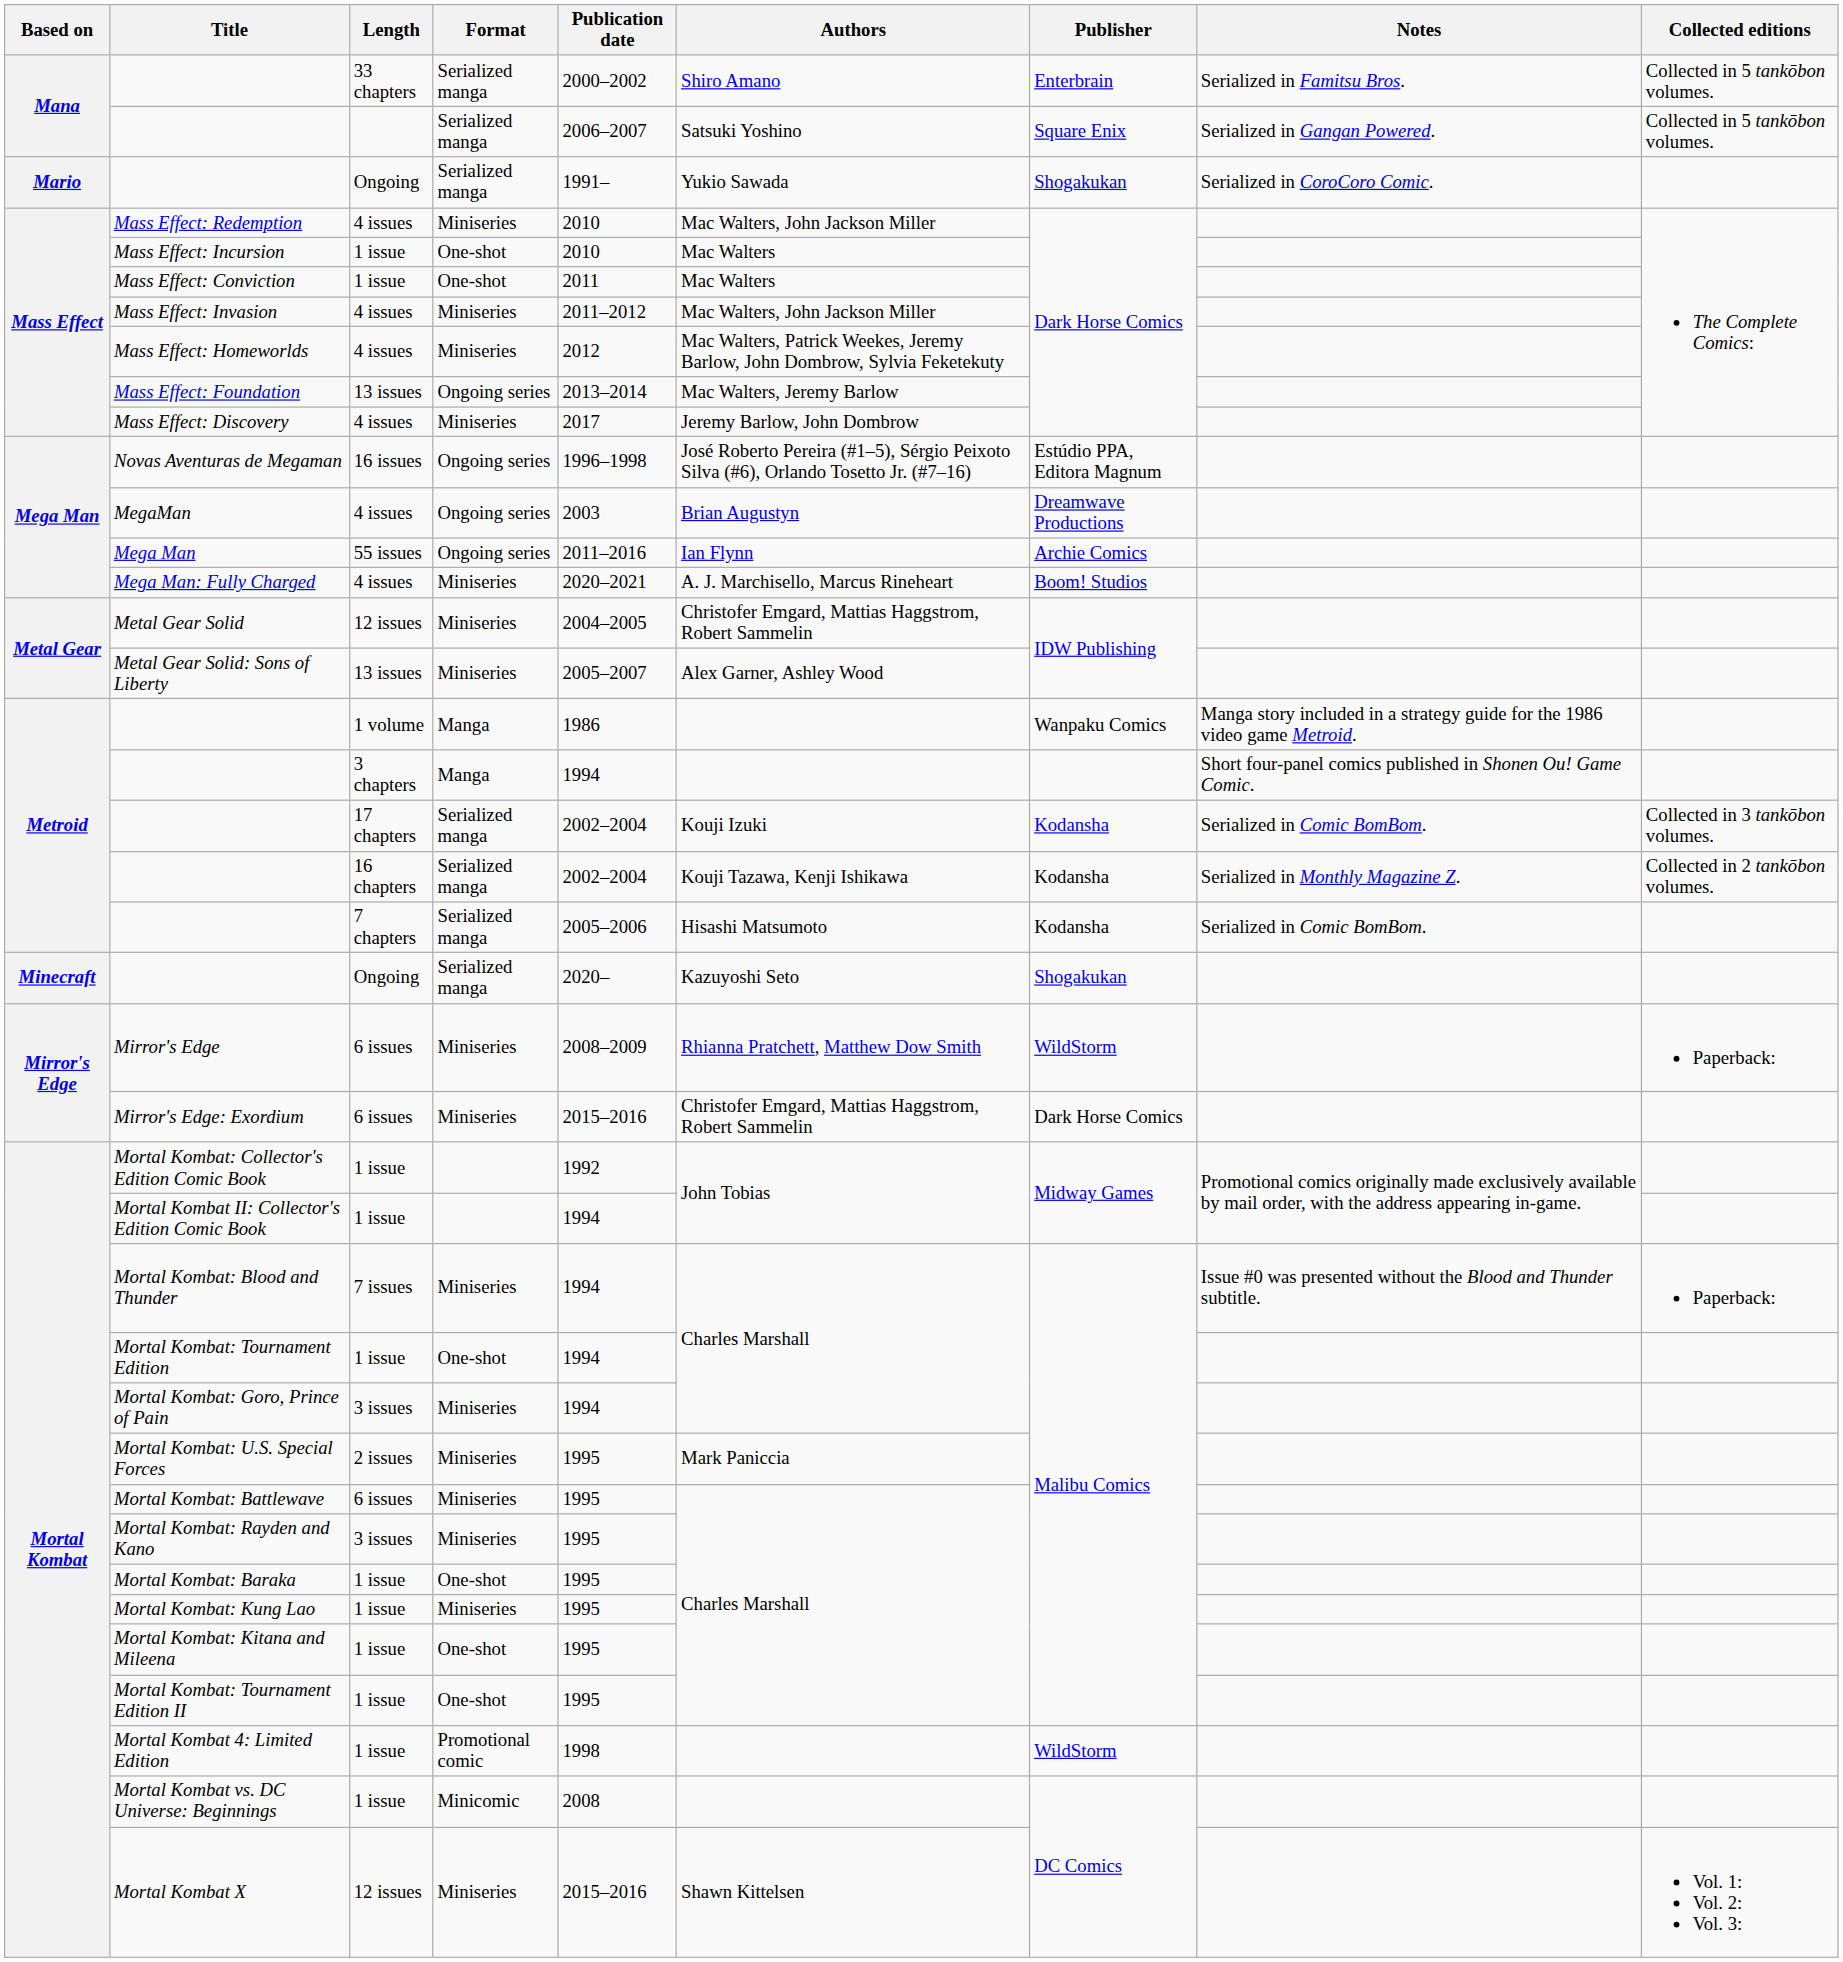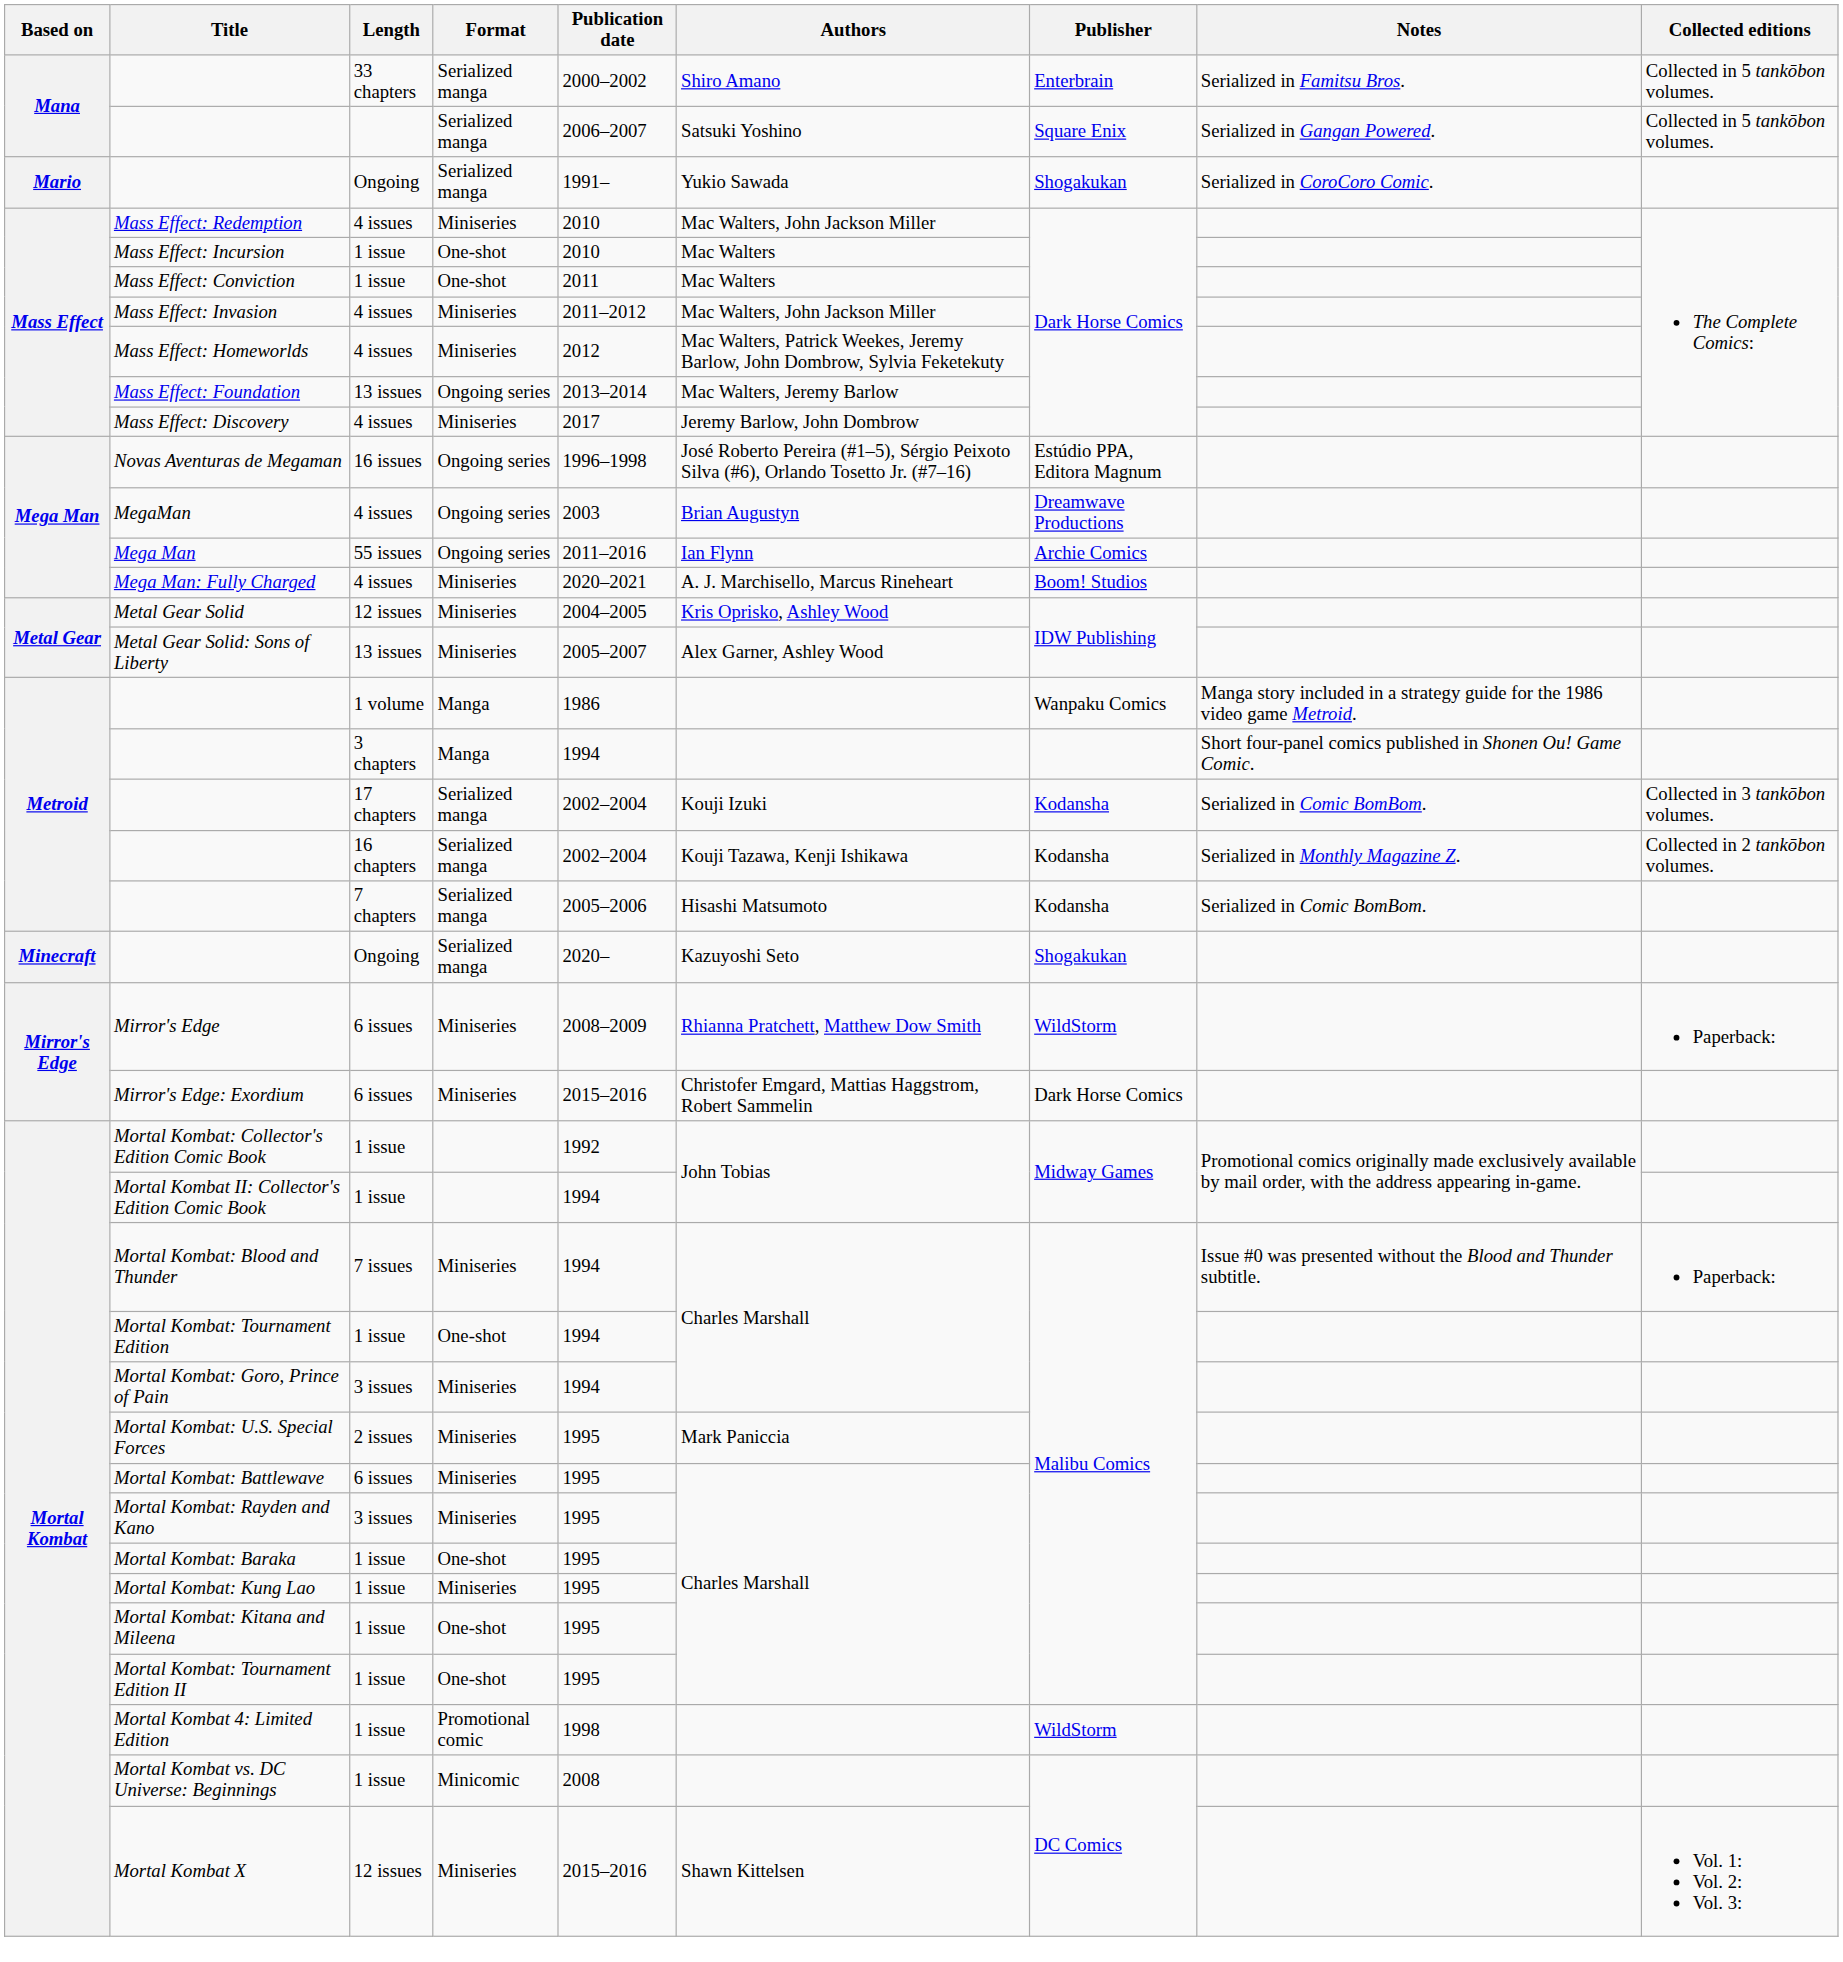 <table class="wikitable mw-collapsible">
 <tr>
 <th>Based on</th>
 <th>Title</th>
 <th>Length</th>
 <th>Format</th>
 <th>Publication date</th>
 <th>Authors</th>
 <th>Publisher</th>
 <th>Notes</th>
 <th>Collected editions</th>
 </tr>
 <tr>
 <th rowspan="2"><em><a href='#'>Mana</a></em></th>
 <td></td>
 <td>33 chapters</td>
 <td>Serialized manga</td>
 <td>2000–2002</td>
 <td><a href='#'>Shiro Amano</a></td>
 <td><a href='#'>Enterbrain</a></td>
 <td>Serialized in <em><a href='#'>Famitsu Bros</a></em>.</td>
 <td>Collected in 5 <em>tankōbon</em> volumes.</td>
 </tr>
 <tr>
 <td></td>
 <td></td>
 <td>Serialized manga</td>
 <td>2006–2007</td>
 <td>Satsuki Yoshino</td>
 <td><a href='#'>Square Enix</a></td>
 <td>Serialized in <em><a href='#'>Gangan Powered</a></em>.</td>
 <td>Collected in 5 <em>tankōbon</em> volumes.</td>
 </tr>
 <tr>
 <th><em><a href='#'>Mario</a></em></th>
 <td></td>
 <td>Ongoing</td>
 <td>Serialized manga</td>
 <td>1991–</td>
 <td>Yukio Sawada</td>
 <td><a href='#'>Shogakukan</a></td>
 <td>Serialized in <em><a href='#'>CoroCoro Comic</a></em>.</td>
 <td></td>
 </tr>
 <tr>
 <th rowspan="7"><em><a href='#'>Mass Effect</a></em></th>
 <td><em><a href='#'>Mass Effect: Redemption</a></em></td>
 <td>4 issues</td>
 <td>Miniseries</td>
 <td>2010</td>
 <td>Mac Walters, John Jackson Miller</td>
 <td rowspan="7"><a href='#'>Dark Horse Comics</a></td>
 <td></td>
 <td rowspan="7"><br><ul><li><em>The Complete Comics</em>: </li></ul></td>
 </tr>
 <tr>
 <td><em>Mass Effect: Incursion</em></td>
 <td>1 issue</td>
 <td>One-shot</td>
 <td>2010</td>
 <td>Mac Walters</td>
 <td></td>
 </tr>
 <tr>
 <td><em>Mass Effect: Conviction</em></td>
 <td>1 issue</td>
 <td>One-shot</td>
 <td>2011</td>
 <td>Mac Walters</td>
 <td></td>
 </tr>
 <tr>
 <td><em>Mass Effect: Invasion</em></td>
 <td>4 issues</td>
 <td>Miniseries</td>
 <td>2011–2012</td>
 <td>Mac Walters, John Jackson Miller</td>
 <td></td>
 </tr>
 <tr>
 <td><em>Mass Effect: Homeworlds</em></td>
 <td>4 issues</td>
 <td>Miniseries</td>
 <td>2012</td>
 <td>Mac Walters, Patrick Weekes, Jeremy Barlow, John Dombrow, Sylvia Feketekuty</td>
 <td></td>
 </tr>
 <tr>
 <td><em><a href='#'>Mass Effect: Foundation</a></em></td>
 <td>13 issues</td>
 <td>Ongoing series</td>
 <td>2013–2014</td>
 <td>Mac Walters, Jeremy Barlow</td>
 <td></td>
 </tr>
 <tr>
 <td><em>Mass Effect: Discovery</em></td>
 <td>4 issues</td>
 <td>Miniseries</td>
 <td>2017</td>
 <td>Jeremy Barlow, John Dombrow</td>
 <td></td>
 </tr>
 <tr>
 <th rowspan="4"><em><a href='#'>Mega Man</a></em></th>
 <td><em>Novas Aventuras de Megaman</em></td>
 <td>16 issues</td>
 <td>Ongoing series</td>
 <td>1996–1998</td>
 <td>José Roberto Pereira (#1–5), Sérgio Peixoto Silva (#6), Orlando Tosetto Jr. (#7–16)</td>
 <td>Estúdio PPA, Editora Magnum</td>
 <td></td>
 <td></td>
 </tr>
 <tr>
 <td><em>MegaMan</em></td>
 <td>4 issues</td>
 <td>Ongoing series</td>
 <td>2003</td>
 <td><a href='#'>Brian Augustyn</a></td>
 <td><a href='#'>Dreamwave Productions</a></td>
 <td></td>
 <td></td>
 </tr>
 <tr>
 <td><em><a href='#'>Mega Man</a></em></td>
 <td>55 issues</td>
 <td>Ongoing series</td>
 <td>2011–2016</td>
 <td><a href='#'>Ian Flynn</a></td>
 <td><a href='#'>Archie Comics</a></td>
 <td></td>
 <td></td>
 </tr>
 <tr>
 <td><em><a href='#'>Mega Man: Fully Charged</a></em></td>
 <td>4 issues</td>
 <td>Miniseries</td>
 <td>2020–2021</td>
 <td>A. J. Marchisello, Marcus Rineheart</td>
 <td><a href='#'>Boom! Studios</a></td>
 <td></td>
 <td></td>
 </tr>
 <tr>
 <th rowspan="2"><em><a href='#'>Metal Gear</a></em></th>
 <td><em>Metal Gear Solid</em></td>
 <td>12 issues</td>
 <td>Miniseries</td>
 <td>2004–2005</td>
-<td>Christofer Emgard, Mattias Haggstrom, Robert Sammelin</td>
+<td><a href='#'>Kris Oprisko</a>, <a href='#'>Ashley Wood</a></td>
 <td rowspan="2"><a href='#'>IDW Publishing</a></td>
 <td></td>
 <td></td>
 </tr>
 <tr>
 <td><em>Metal Gear Solid: Sons of Liberty</em></td>
 <td>13 issues</td>
 <td>Miniseries</td>
 <td>2005–2007</td>
 <td>Alex Garner, Ashley Wood</td>
 <td></td>
 <td></td>
 </tr>
 <tr>
 <th rowspan="5"><em><a href='#'>Metroid</a></em></th>
 <td></td>
 <td>1 volume</td>
 <td>Manga</td>
 <td>1986</td>
 <td></td>
 <td>Wanpaku Comics</td>
 <td>Manga story included in a strategy guide for the 1986 video game <em><a href='#'>Metroid</a></em>.</td>
 <td></td>
 </tr>
 <tr>
 <td></td>
 <td>3 chapters</td>
 <td>Manga</td>
 <td>1994</td>
 <td></td>
 <td></td>
 <td>Short four-panel comics published in <em>Shonen Ou! Game Comic</em>.</td>
 <td></td>
 </tr>
 <tr>
 <td></td>
 <td>17 chapters</td>
 <td>Serialized manga</td>
 <td>2002–2004</td>
 <td>Kouji Izuki</td>
 <td><a href='#'>Kodansha</a></td>
 <td>Serialized in <em><a href='#'>Comic BomBom</a></em>.</td>
 <td>Collected in 3 <em>tankōbon</em> volumes.</td>
 </tr>
 <tr>
 <td></td>
 <td>16 chapters</td>
 <td>Serialized manga</td>
 <td>2002–2004</td>
 <td>Kouji Tazawa, Kenji Ishikawa</td>
 <td>Kodansha</td>
 <td>Serialized in <em><a href='#'>Monthly Magazine Z</a></em>.</td>
 <td>Collected in 2 <em>tankōbon</em> volumes.</td>
 </tr>
 <tr>
 <td></td>
 <td>7 chapters</td>
 <td>Serialized manga</td>
 <td>2005–2006</td>
 <td>Hisashi Matsumoto</td>
 <td>Kodansha</td>
 <td>Serialized in <em>Comic BomBom</em>.</td>
 <td></td>
 </tr>
 <tr>
 <th><em><a href='#'>Minecraft</a></em></th>
 <td></td>
 <td>Ongoing</td>
 <td>Serialized manga</td>
 <td>2020–</td>
 <td>Kazuyoshi Seto</td>
 <td><a href='#'>Shogakukan</a></td>
 <td></td>
 <td></td>
 </tr>
 <tr>
 <th rowspan="2"><em><a href='#'>Mirror's Edge</a></em></th>
 <td><em>Mirror's Edge</em></td>
 <td>6 issues</td>
 <td>Miniseries</td>
 <td>2008–2009</td>
 <td><a href='#'>Rhianna Pratchett</a>, <a href='#'>Matthew Dow Smith</a></td>
 <td><a href='#'>WildStorm</a></td>
 <td></td>
 <td><br><ul><li>Paperback: </li></ul></td>
 </tr>
 <tr>
 <td><em>Mirror's Edge: Exordium</em></td>
 <td>6 issues</td>
 <td>Miniseries</td>
 <td>2015–2016</td>
 <td>Christofer Emgard, Mattias Haggstrom, Robert Sammelin</td>
 <td>Dark Horse Comics</td>
 <td></td>
 <td></td>
 </tr>
 <tr>
 <th rowspan="15"><em><a href='#'>Mortal Kombat</a></em></th>
 <td><em>Mortal Kombat: Collector's Edition Comic Book</em></td>
 <td>1 issue</td>
 <td></td>
 <td>1992</td>
 <td rowspan="2">John Tobias</td>
 <td rowspan="2"><a href='#'>Midway Games</a></td>
 <td rowspan="2">Promotional comics originally made exclusively available by mail order, with the address appearing in-game.</td>
 <td></td>
 </tr>
 <tr>
 <td><em>Mortal Kombat II: Collector's Edition Comic Book</em></td>
 <td>1 issue</td>
 <td></td>
 <td>1994</td>
 <td></td>
 </tr>
 <tr>
 <td><em>Mortal Kombat: Blood and Thunder</em></td>
 <td>7 issues</td>
 <td>Miniseries</td>
 <td>1994</td>
 <td rowspan="3">Charles Marshall</td>
 <td rowspan="10"><a href='#'>Malibu Comics</a></td>
 <td>Issue #0 was presented without the <em>Blood and Thunder</em> subtitle.</td>
 <td><br><ul><li>Paperback: </li></ul></td>
 </tr>
 <tr>
 <td><em>Mortal Kombat: Tournament Edition</em></td>
 <td>1 issue</td>
 <td>One-shot</td>
 <td>1994</td>
 <td></td>
 <td></td>
 </tr>
 <tr>
 <td><em>Mortal Kombat: Goro, Prince of Pain</em></td>
 <td>3 issues</td>
 <td>Miniseries</td>
 <td>1994</td>
 <td></td>
 <td></td>
 </tr>
 <tr>
 <td><em>Mortal Kombat: U.S. Special Forces</em></td>
 <td>2 issues</td>
 <td>Miniseries</td>
 <td>1995</td>
 <td>Mark Paniccia</td>
 <td></td>
 <td></td>
 </tr>
 <tr>
 <td><em>Mortal Kombat: Battlewave</em></td>
 <td>6 issues</td>
 <td>Miniseries</td>
 <td>1995</td>
 <td rowspan="6">Charles Marshall</td>
 <td></td>
 <td></td>
 </tr>
 <tr>
 <td><em>Mortal Kombat: Rayden and Kano</em></td>
 <td>3 issues</td>
 <td>Miniseries</td>
 <td>1995</td>
 <td></td>
 <td></td>
 </tr>
 <tr>
 <td><em>Mortal Kombat: Baraka</em></td>
 <td>1 issue</td>
 <td>One-shot</td>
 <td>1995</td>
 <td></td>
 <td></td>
 </tr>
 <tr>
 <td><em>Mortal Kombat: Kung Lao</em></td>
 <td>1 issue</td>
 <td>Miniseries</td>
 <td>1995</td>
 <td></td>
 <td></td>
 </tr>
 <tr>
 <td><em>Mortal Kombat: Kitana and Mileena</em></td>
 <td>1 issue</td>
 <td>One-shot</td>
 <td>1995</td>
 <td></td>
 <td></td>
 </tr>
 <tr>
 <td><em>Mortal Kombat: Tournament Edition II</em></td>
 <td>1 issue</td>
 <td>One-shot</td>
 <td>1995</td>
 <td></td>
 <td></td>
 </tr>
 <tr>
 <td><em>Mortal Kombat 4: Limited Edition</em></td>
 <td>1 issue</td>
 <td>Promotional comic</td>
 <td>1998</td>
 <td></td>
 <td><a href='#'>WildStorm</a></td>
 <td></td>
 <td></td>
 </tr>
 <tr>
 <td><em>Mortal Kombat vs. DC Universe: Beginnings</em></td>
 <td>1 issue</td>
 <td>Minicomic</td>
 <td>2008</td>
 <td></td>
 <td rowspan="2"><a href='#'>DC Comics</a></td>
 <td></td>
 <td></td>
 </tr>
 <tr>
 <td><em>Mortal Kombat X</em></td>
 <td>12 issues</td>
 <td>Miniseries</td>
 <td>2015–2016</td>
 <td>Shawn Kittelsen</td>
 <td></td>
 <td><br><ul><li>Vol. 1: </li><li>Vol. 2: </li><li>Vol. 3: </li></ul></td>
 </tr>
 </table>
